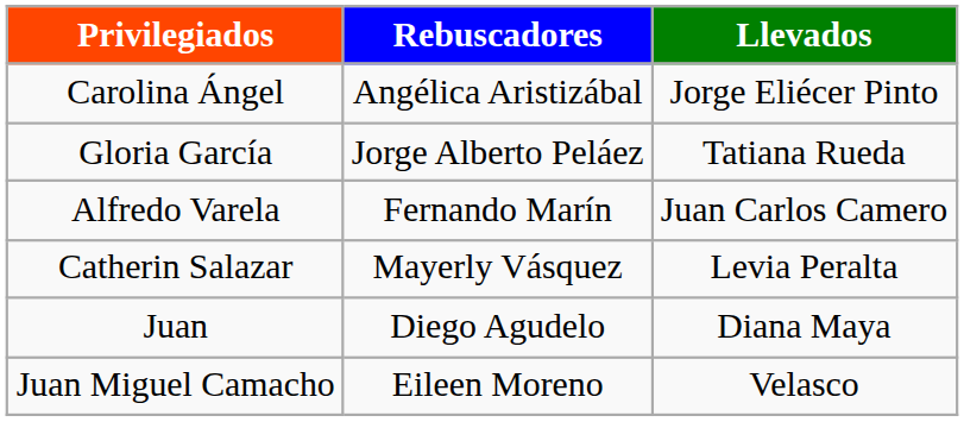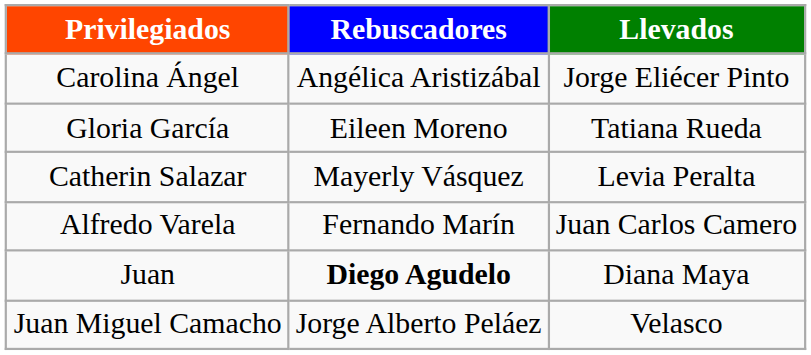 <table class="wikitable" style="margin:1em auto; font-size:85%; text-align:center">
 <tr>
 <th style="background:orangered; color:white">Privilegiados</th>
 <th style="background:blue; color:white">Rebuscadores</th>
 <th style="background:green; color:white">Llevados</th>
 </tr>
 <tr>
 <td>Carolina Ángel</td>
 <td>Angélica Aristizábal</td>
 <td>Jorge Eliécer Pinto</td>
 </tr>
 <tr>
 <td>Gloria García</td>
-<td>Jorge Alberto Peláez</td>
+<td>Eileen Moreno</td>
 <td>Tatiana Rueda</td>
+</tr>
+<tr>
+<td>Catherin Salazar</td>
+<td>Mayerly Vásquez</td>
+<td>Levia Peralta</td>
 </tr>
 <tr>
 <td>Alfredo Varela</td>
 <td Gabriel {{nowrap>Fernando Marín</td>
 <td>Juan Carlos Camero</td>
 </tr>
 <tr>
-<td>Catherin Salazar</td>
-<td>Mayerly Vásquez</td>
-<td>Levia Peralta</td>
-</tr>
-<tr>
 <td>Juan </td>
-<td>Diego Agudelo</td>
+<td><strong>Diego Agudelo</strong></td>
 <td>Diana Maya</td>
 </tr>
 <tr>
 <td>Juan Miguel Camacho</td>
-<td>Eileen Moreno</td>
+<td>Jorge Alberto Peláez</td>
 <td> Velasco</td>
 </tr>
 </table>
